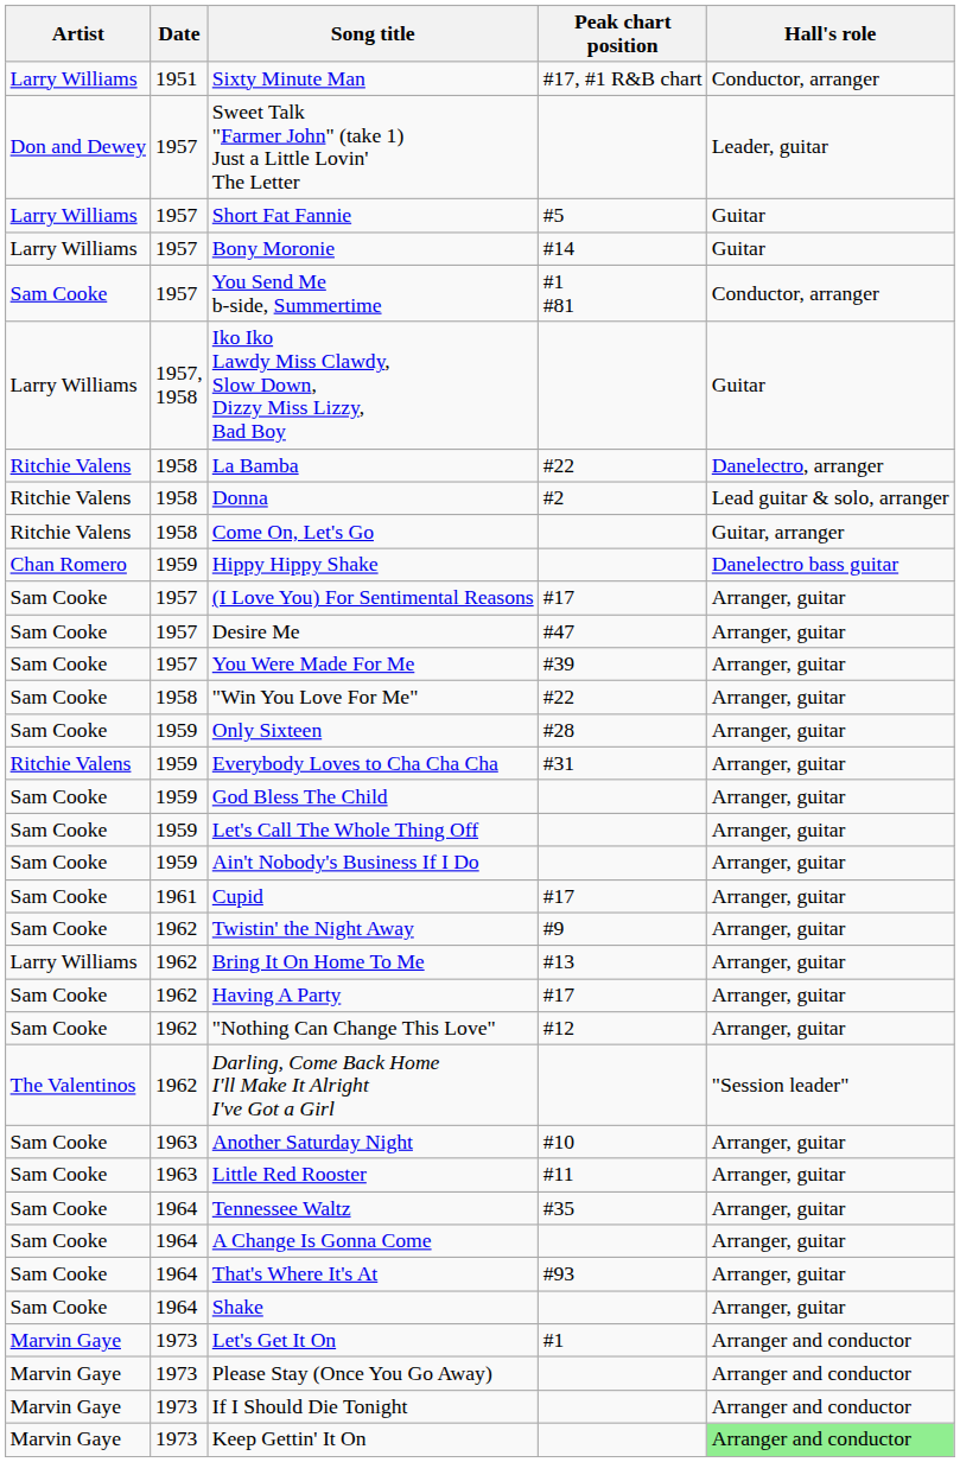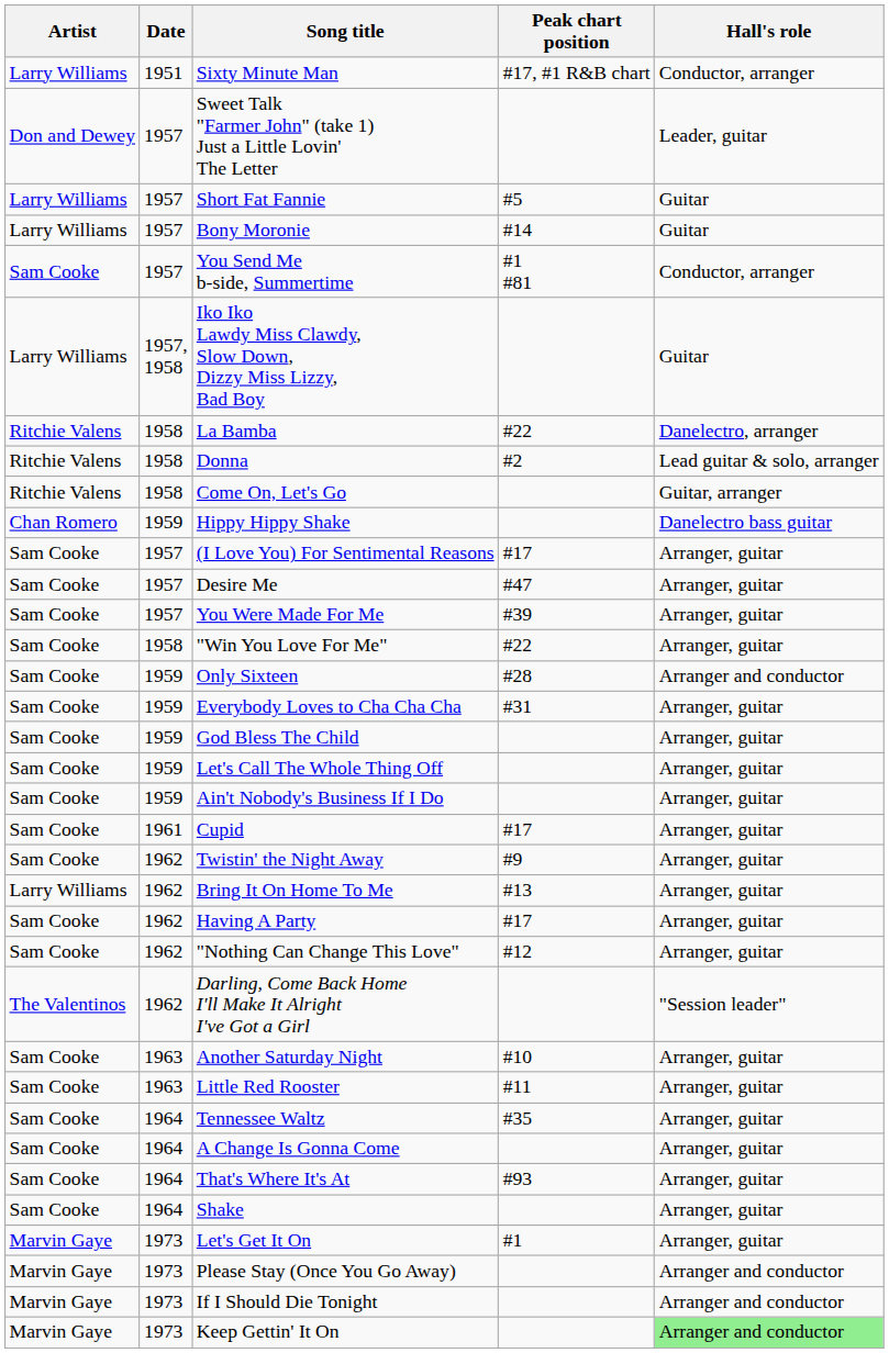 <table class="wikitable sortable">
 <tr>
 <th>Artist</th>
 <th>Date</th>
 <th>Song title</th>
 <th>Peak chart<br>position</th>
 <th>Hall's role</th>
 </tr>
 <tr>
 <td><a href='#'>Larry Williams</a></td>
 <td>1951</td>
 <td><a href='#'>Sixty Minute Man</a></td>
 <td>#17, #1 R&B chart</td>
 <td>Conductor, arranger</td>
 </tr>
 <tr>
 <td><a href='#'>Don and Dewey</a></td>
 <td>1957</td>
 <td>Sweet Talk<br>"<a href='#'>Farmer John</a>" (take 1)<br> Just a Little Lovin'<br>The Letter</td>
 <td></td>
 <td>Leader, guitar</td>
 </tr>
 <tr>
 <td><a href='#'>Larry Williams</a></td>
 <td>1957</td>
 <td><a href='#'>Short Fat Fannie</a></td>
 <td>#5</td>
 <td>Guitar</td>
 </tr>
 <tr>
 <td>Larry Williams</td>
 <td>1957</td>
 <td><a href='#'>Bony Moronie</a></td>
 <td>#14</td>
 <td>Guitar</td>
 </tr>
 <tr>
 <td><a href='#'>Sam Cooke</a></td>
 <td>1957</td>
 <td><a href='#'>You Send Me</a><br>b-side, <a href='#'>Summertime</a></td>
 <td>#1 <br>#81</td>
 <td>Conductor, arranger</td>
 </tr>
 <tr>
 <td>Larry Williams</td>
 <td>1957, <br>1958</td>
 <td><a href='#'>Iko Iko</a><br><a href='#'>Lawdy Miss Clawdy</a>,<br> <a href='#'>Slow Down</a>,<br> <a href='#'>Dizzy Miss Lizzy</a>,<br> <a href='#'>Bad Boy</a></td>
 <td></td>
 <td>Guitar</td>
 </tr>
 <tr>
 <td><a href='#'>Ritchie Valens</a></td>
 <td>1958</td>
 <td><a href='#'>La Bamba</a></td>
 <td>#22</td>
 <td><a href='#'>Danelectro</a>, arranger</td>
 </tr>
 <tr>
 <td>Ritchie Valens</td>
 <td>1958</td>
 <td><a href='#'>Donna</a></td>
 <td>#2</td>
 <td>Lead guitar & solo, arranger</td>
 </tr>
 <tr>
 <td>Ritchie Valens</td>
 <td>1958</td>
 <td><a href='#'>Come On, Let's Go</a></td>
 <td></td>
 <td>Guitar, arranger</td>
 </tr>
 <tr>
 <td><a href='#'>Chan Romero</a></td>
 <td>1959</td>
 <td><a href='#'>Hippy Hippy Shake</a></td>
 <td></td>
 <td><a href='#'>Danelectro bass guitar</a></td>
 </tr>
 <tr>
 <td>Sam Cooke</td>
 <td>1957</td>
 <td><a href='#'>(I Love You) For Sentimental Reasons</a></td>
 <td>#17</td>
 <td>Arranger, guitar</td>
 </tr>
 <tr>
 <td>Sam Cooke</td>
 <td>1957</td>
 <td>Desire Me</td>
 <td>#47</td>
 <td>Arranger, guitar</td>
 </tr>
 <tr>
 <td>Sam Cooke</td>
 <td>1957</td>
 <td><a href='#'>You Were Made For Me</a></td>
 <td>#39</td>
 <td>Arranger, guitar</td>
 </tr>
 <tr>
 <td>Sam Cooke</td>
 <td>1958</td>
 <td>"Win You Love For Me"</td>
 <td>#22</td>
 <td>Arranger, guitar</td>
 </tr>
 <tr>
 <td>Sam Cooke</td>
 <td>1959</td>
 <td><a href='#'>Only Sixteen</a></td>
 <td>#28</td>
-<td>Arranger, guitar</td>
+<td>Arranger and conductor</td>
 </tr>
 <tr>
-<td><a href='#'>Ritchie Valens</a></td>
+<td>Sam Cooke</td>
 <td>1959</td>
 <td><a href='#'>Everybody Loves to Cha Cha Cha</a></td>
 <td>#31</td>
 <td>Arranger, guitar</td>
 </tr>
 <tr>
 <td>Sam Cooke</td>
 <td>1959</td>
 <td><a href='#'>God Bless The Child</a></td>
 <td></td>
 <td>Arranger, guitar</td>
 </tr>
 <tr>
 <td>Sam Cooke</td>
 <td>1959</td>
 <td><a href='#'>Let's Call The Whole Thing Off</a></td>
 <td></td>
 <td>Arranger, guitar</td>
 </tr>
 <tr>
 <td>Sam Cooke</td>
 <td>1959</td>
 <td><a href='#'>Ain't Nobody's Business If I Do</a></td>
 <td></td>
 <td>Arranger, guitar</td>
 </tr>
 <tr>
 <td>Sam Cooke</td>
 <td>1961</td>
 <td><a href='#'>Cupid</a></td>
 <td>#17</td>
 <td>Arranger, guitar</td>
 </tr>
 <tr>
 <td>Sam Cooke</td>
 <td>1962</td>
 <td><a href='#'>Twistin' the Night Away</a></td>
 <td>#9</td>
 <td>Arranger, guitar</td>
 </tr>
 <tr>
 <td>Larry Williams</td>
 <td>1962</td>
 <td><a href='#'>Bring It On Home To Me</a></td>
 <td>#13</td>
 <td>Arranger, guitar</td>
 </tr>
 <tr>
 <td>Sam Cooke</td>
 <td>1962</td>
 <td><a href='#'>Having A Party</a></td>
 <td>#17</td>
 <td>Arranger, guitar</td>
 </tr>
 <tr>
 <td>Sam Cooke</td>
 <td>1962</td>
 <td>"Nothing Can Change This Love"</td>
 <td>#12</td>
 <td>Arranger, guitar</td>
 </tr>
 <tr>
 <td><a href='#'>The Valentinos</a></td>
 <td>1962</td>
 <td><em>Darling, Come Back Home</em><br><em>I'll Make It Alright</em> <br><em>I've Got a Girl</em><br></td>
 <td></td>
 <td>"Session leader"</td>
 </tr>
 <tr>
 <td>Sam Cooke</td>
 <td>1963</td>
 <td><a href='#'>Another Saturday Night</a></td>
 <td>#10</td>
 <td>Arranger, guitar</td>
 </tr>
 <tr>
 <td>Sam Cooke</td>
 <td>1963</td>
 <td><a href='#'>Little Red Rooster</a></td>
 <td>#11</td>
 <td>Arranger, guitar</td>
 </tr>
 <tr>
 <td>Sam Cooke</td>
 <td>1964</td>
 <td><a href='#'>Tennessee Waltz</a></td>
 <td>#35</td>
 <td>Arranger, guitar</td>
 </tr>
 <tr>
 <td>Sam Cooke</td>
 <td>1964</td>
 <td><a href='#'>A Change Is Gonna Come</a></td>
 <td></td>
 <td>Arranger, guitar</td>
 </tr>
 <tr>
 <td>Sam Cooke</td>
 <td>1964</td>
 <td><a href='#'>That's Where It's At</a></td>
 <td>#93</td>
 <td>Arranger, guitar</td>
 </tr>
 <tr>
 <td>Sam Cooke</td>
 <td>1964</td>
 <td><a href='#'>Shake</a></td>
 <td></td>
 <td>Arranger, guitar</td>
 </tr>
 <tr>
 <td><a href='#'>Marvin Gaye</a></td>
 <td>1973</td>
 <td><a href='#'>Let's Get It On</a></td>
 <td>#1</td>
-<td>Arranger and conductor</td>
+<td>Arranger, guitar</td>
 </tr>
 <tr>
 <td>Marvin Gaye</td>
 <td>1973</td>
 <td>Please Stay (Once You Go Away)</td>
 <td></td>
 <td>Arranger and conductor</td>
 </tr>
 <tr>
 <td>Marvin Gaye</td>
 <td>1973</td>
 <td>If I Should Die Tonight</td>
 <td></td>
 <td>Arranger and conductor</td>
 </tr>
 <tr>
 <td>Marvin Gaye</td>
 <td>1973</td>
 <td>Keep Gettin' It On</td>
 <td></td>
 <td style="background: lightgreen;">Arranger and conductor</td>
 </tr>
 <tr>
 </tr>
 </table>
